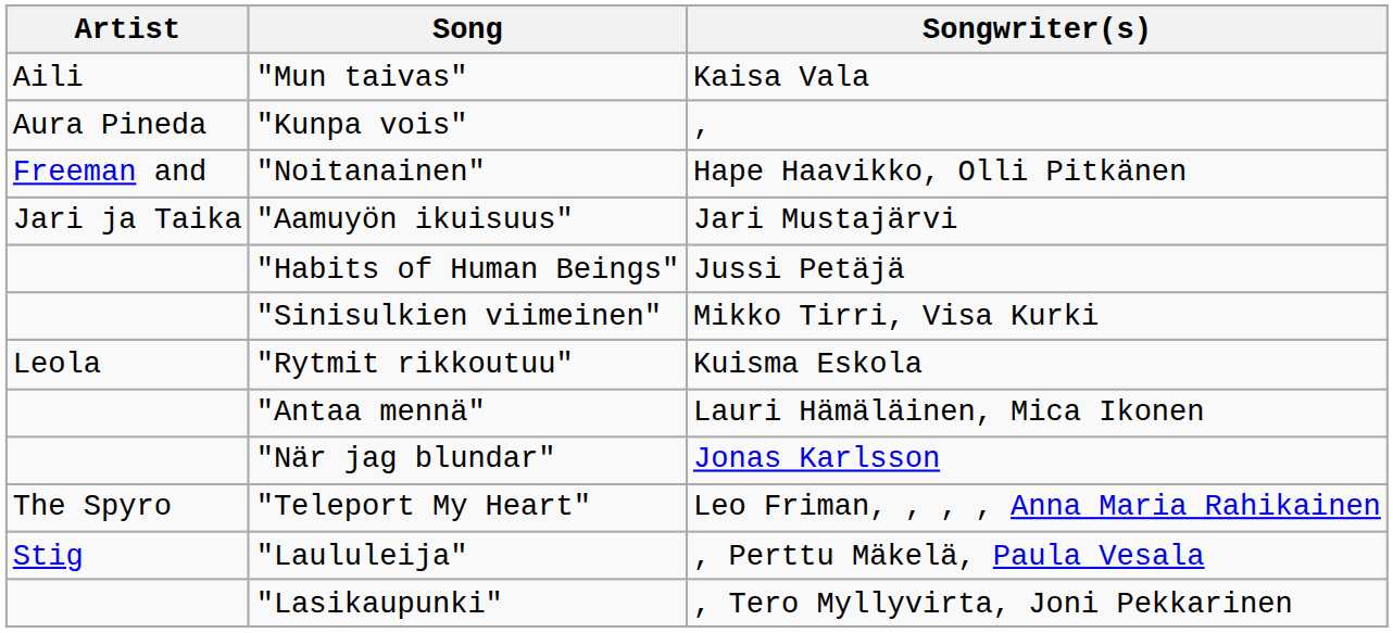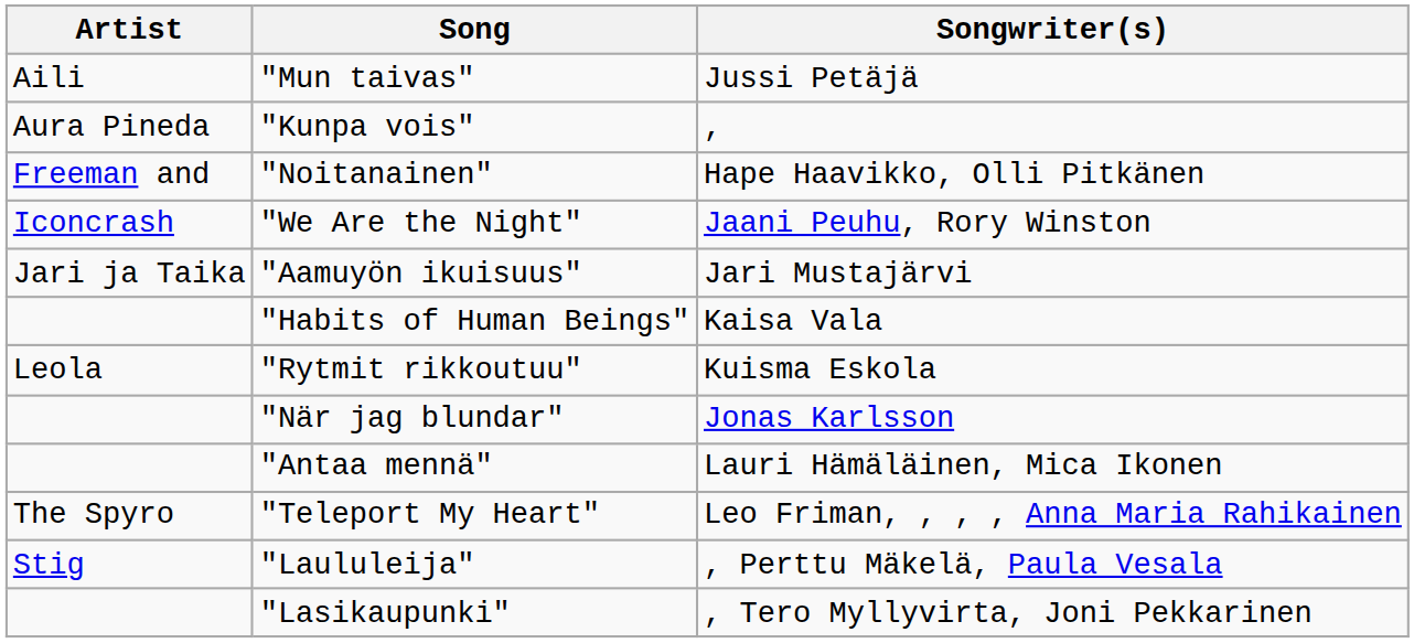 <table class="wikitable sortable" style="margin: 1em auto 1em auto; text-align:left;">
 <tr>
 <th>Artist</th>
 <th>Song</th>
 <th>Songwriter(s)</th>
 </tr>
 <tr>
 <td>Aili</td>
 <td>"Mun taivas"</td>
-<td>Kaisa Vala</td>
+<td>Jussi Petäjä</td>
 </tr>
 <tr>
 <td>Aura Pineda</td>
 <td>"Kunpa vois"</td>
 <td>, </td>
 </tr>
 <tr>
 <td><a href='#'>Freeman</a> and </td>
 <td>"Noitanainen"</td>
 <td>Hape Haavikko, Olli Pitkänen</td>
 </tr>
 <tr>
+<td><a href='#'>Iconcrash</a></td>
+<td>"We Are the Night"</td>
+<td><a href='#'>Jaani Peuhu</a>, Rory Winston</td>
+</tr>
+<tr>
 <td>Jari ja Taika</td>
 <td>"Aamuyön ikuisuus"</td>
 <td>Jari Mustajärvi</td>
 </tr>
 <tr>
 <td></td>
 <td>"Habits of Human Beings"</td>
-<td>Jussi Petäjä</td>
-</tr>
-<tr>
-<td></td>
-<td>"Sinisulkien viimeinen"</td>
-<td>Mikko Tirri, Visa Kurki</td>
+<td>Kaisa Vala</td>
 </tr>
 <tr>
 <td>Leola</td>
 <td>"Rytmit rikkoutuu"</td>
 <td>Kuisma Eskola</td>
 </tr>
 <tr>
 <td></td>
-<td>"Antaa mennä"</td>
-<td>Lauri Hämäläinen, Mica Ikonen</td>
+<td>"När jag blundar"</td>
+<td><a href='#'>Jonas Karlsson</a></td>
 </tr>
 <tr>
 <td></td>
-<td>"När jag blundar"</td>
-<td><a href='#'>Jonas Karlsson</a></td>
+<td>"Antaa mennä"</td>
+<td>Lauri Hämäläinen, Mica Ikonen</td>
 </tr>
 <tr>
 <td>The Spyro</td>
 <td>"Teleport My Heart"</td>
 <td>Leo Friman, , , , <a href='#'>Anna Maria Rahikainen</a></td>
 </tr>
 <tr>
 <td><a href='#'>Stig</a></td>
 <td>"Laululeija"</td>
 <td>, Perttu Mäkelä, <a href='#'>Paula Vesala</a></td>
 </tr>
 <tr>
 <td></td>
 <td>"Lasikaupunki"</td>
 <td>, Tero Myllyvirta, Joni Pekkarinen</td>
 </tr>
 </table>
